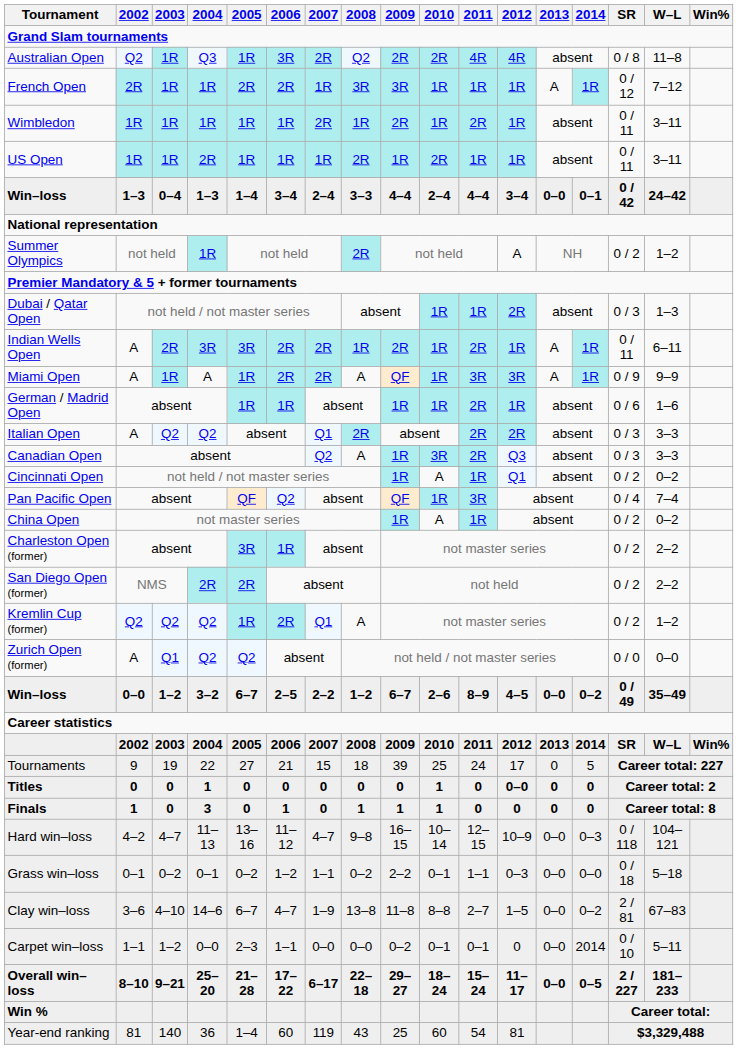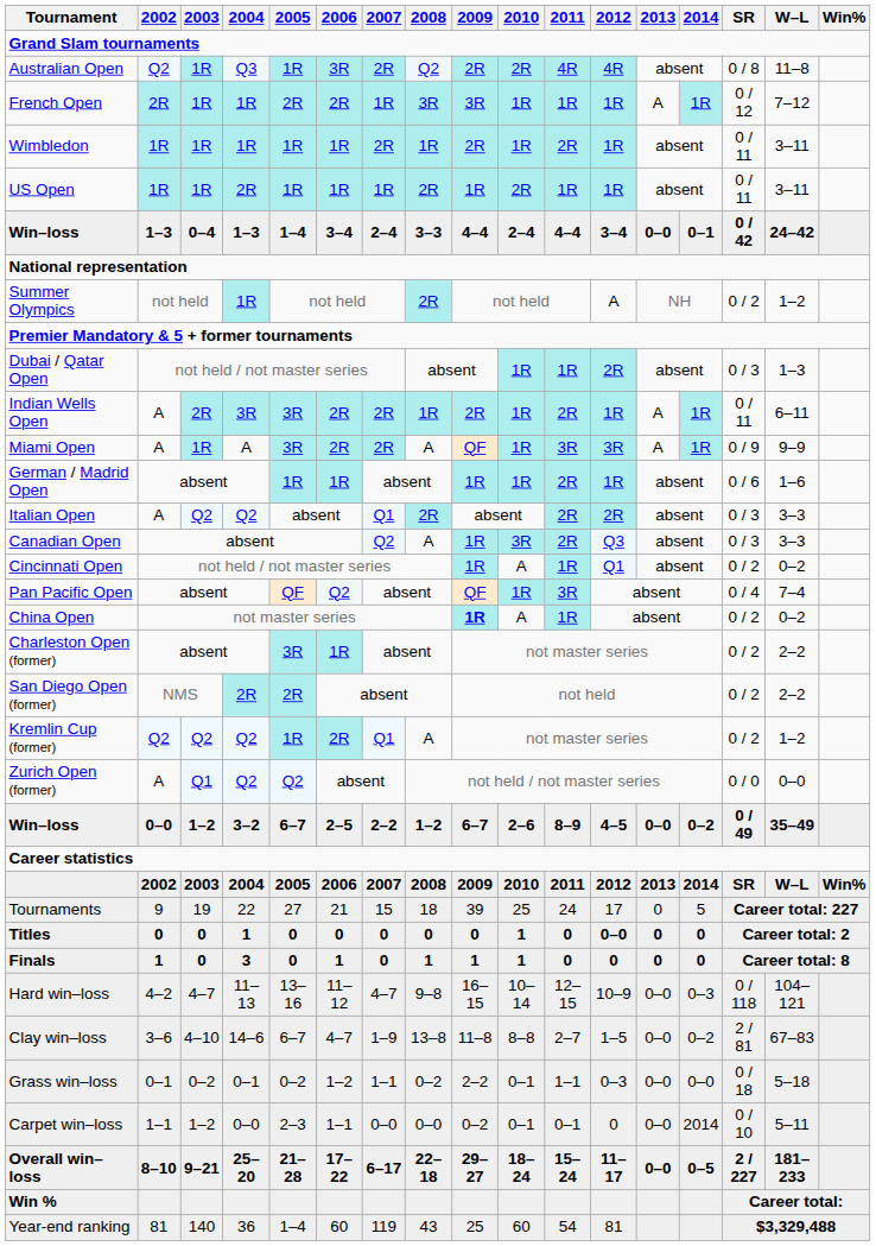 <table class=wikitable style=text-align:center>
 <tr>
 <th>Tournament</th>
 <th><a href='#'>2002</a></th>
 <th><a href='#'>2003</a></th>
 <th><a href='#'>2004</a></th>
 <th><a href='#'>2005</a></th>
 <th><a href='#'>2006</a></th>
 <th><a href='#'>2007</a></th>
 <th><a href='#'>2008</a></th>
 <th><a href='#'>2009</a></th>
 <th><a href='#'>2010</a></th>
 <th><a href='#'>2011</a></th>
 <th><a href='#'>2012</a></th>
 <th><a href='#'>2013</a></th>
 <th><a href='#'>2014</a></th>
 <th>SR</th>
 <th>W–L</th>
 <th>Win%</th>
 </tr>
 <tr>
 <td colspan="17" align="left"><strong><a href='#'>Grand Slam tournaments</a></strong></td>
 </tr>
 <tr>
 <td align=left><a href='#'>Australian Open</a></td>
 <td bgcolor="f0f8ff"><a href='#'>Q2</a></td>
 <td bgcolor=afeeee><a href='#'>1R</a></td>
 <td bgcolor="f0f8ff"><a href='#'>Q3</a></td>
 <td bgcolor=afeeee><a href='#'>1R</a></td>
 <td bgcolor=afeeee><a href='#'>3R</a></td>
 <td bgcolor=afeeee><a href='#'>2R</a></td>
 <td bgcolor="f0f8ff"><a href='#'>Q2</a></td>
 <td bgcolor=afeeee><a href='#'>2R</a></td>
 <td bgcolor=afeeee><a href='#'>2R</a></td>
 <td bgcolor=afeeee><a href='#'>4R</a></td>
 <td bgcolor=afeeee><a href='#'>4R</a></td>
 <td colspan="2">absent</td>
 <td>0 / 8</td>
 <td>11–8</td>
 <td></td>
 </tr>
 <tr>
 <td align=left><a href='#'>French Open</a></td>
 <td bgcolor=afeeee><a href='#'>2R</a></td>
 <td bgcolor=afeeee><a href='#'>1R</a></td>
 <td bgcolor=afeeee><a href='#'>1R</a></td>
 <td bgcolor=afeeee><a href='#'>2R</a></td>
 <td bgcolor=afeeee><a href='#'>2R</a></td>
 <td bgcolor=afeeee><a href='#'>1R</a></td>
 <td bgcolor=afeeee><a href='#'>3R</a></td>
 <td bgcolor=afeeee><a href='#'>3R</a></td>
 <td bgcolor=afeeee><a href='#'>1R</a></td>
 <td bgcolor=afeeee><a href='#'>1R</a></td>
 <td bgcolor=afeeee><a href='#'>1R</a></td>
 <td>A</td>
 <td bgcolor=afeeee><a href='#'>1R</a></td>
 <td>0 / 12</td>
 <td>7–12</td>
 <td></td>
 </tr>
 <tr>
 <td align=left><a href='#'>Wimbledon</a></td>
 <td bgcolor=afeeee><a href='#'>1R</a></td>
 <td bgcolor=afeeee><a href='#'>1R</a></td>
 <td bgcolor=afeeee><a href='#'>1R</a></td>
 <td bgcolor=afeeee><a href='#'>1R</a></td>
 <td bgcolor=afeeee><a href='#'>1R</a></td>
 <td bgcolor=afeeee><a href='#'>2R</a></td>
 <td bgcolor=afeeee><a href='#'>1R</a></td>
 <td bgcolor=afeeee><a href='#'>2R</a></td>
 <td bgcolor=afeeee><a href='#'>1R</a></td>
 <td bgcolor=afeeee><a href='#'>2R</a></td>
 <td bgcolor=afeeee><a href='#'>1R</a></td>
 <td colspan="2">absent</td>
 <td>0 / 11</td>
 <td>3–11</td>
 <td></td>
 </tr>
 <tr>
 <td align=left><a href='#'>US Open</a></td>
 <td bgcolor=afeeee><a href='#'>1R</a></td>
 <td bgcolor=afeeee><a href='#'>1R</a></td>
 <td bgcolor=afeeee><a href='#'>2R</a></td>
 <td bgcolor=afeeee><a href='#'>1R</a></td>
 <td bgcolor=afeeee><a href='#'>1R</a></td>
 <td bgcolor=afeeee><a href='#'>1R</a></td>
 <td bgcolor=afeeee><a href='#'>2R</a></td>
 <td bgcolor=afeeee><a href='#'>1R</a></td>
 <td bgcolor=afeeee><a href='#'>2R</a></td>
 <td bgcolor=afeeee><a href='#'>1R</a></td>
 <td bgcolor=afeeee><a href='#'>1R</a></td>
 <td colspan="2">absent</td>
 <td>0 / 11</td>
 <td>3–11</td>
 <td></td>
 </tr>
 <tr style=background:#efefef;font-weight:bold>
 <td style="text-align:left">Win–loss</td>
 <td>1–3</td>
 <td>0–4</td>
 <td>1–3</td>
 <td>1–4</td>
 <td>3–4</td>
 <td>2–4</td>
 <td>3–3</td>
 <td>4–4</td>
 <td>2–4</td>
 <td>4–4</td>
 <td>3–4</td>
 <td>0–0</td>
 <td>0–1</td>
 <td>0 / 42</td>
 <td>24–42</td>
 <td></td>
 </tr>
 <tr>
 <td colspan="17" align="left"><strong>National representation</strong></td>
 </tr>
 <tr>
 <td align=left><a href='#'>Summer Olympics</a></td>
 <td colspan=2 style=color:#767676>not held</td>
 <td bgcolor=afeeee><a href='#'>1R</a></td>
 <td colspan=3 style=color:#767676>not held</td>
 <td bgcolor=afeeee><a href='#'>2R</a></td>
 <td colspan=3 style=color:#767676>not held</td>
 <td>A</td>
 <td colspan="2" style=color:#767676>NH</td>
 <td>0 / 2</td>
 <td>1–2</td>
 <td></td>
 </tr>
 <tr>
 <td colspan="17" align="left"><strong><a href='#'>Premier Mandatory & 5</a> + former tournaments</strong></td>
 </tr>
 <tr>
 <td align="left"><a href='#'>Dubai</a> / <a href='#'>Qatar Open</a></td>
 <td colspan="6" style="color:#767676">not held / not master series</td>
 <td colspan="2">absent</td>
 <td bgcolor="afeeee"><a href='#'>1R</a></td>
 <td bgcolor="afeeee"><a href='#'>1R</a></td>
 <td bgcolor="afeeee"><a href='#'>2R</a></td>
 <td colspan="2">absent</td>
 <td>0 / 3</td>
 <td>1–3</td>
 <td></td>
 </tr>
 <tr>
 <td align="left"><a href='#'>Indian Wells Open</a></td>
 <td>A</td>
 <td bgcolor="afeeee"><a href='#'>2R</a></td>
 <td bgcolor="afeeee"><a href='#'>3R</a></td>
 <td bgcolor="afeeee"><a href='#'>3R</a></td>
 <td bgcolor="afeeee"><a href='#'>2R</a></td>
 <td bgcolor="afeeee"><a href='#'>2R</a></td>
 <td bgcolor="afeeee"><a href='#'>1R</a></td>
 <td bgcolor="afeeee"><a href='#'>2R</a></td>
 <td bgcolor="afeeee"><a href='#'>1R</a></td>
 <td bgcolor="afeeee"><a href='#'>2R</a></td>
 <td bgcolor="afeeee"><a href='#'>1R</a></td>
 <td>A</td>
 <td bgcolor=afeeee><a href='#'>1R</a></td>
 <td>0 / 11</td>
 <td>6–11</td>
 <td></td>
 </tr>
 <tr>
 <td align="left"><a href='#'>Miami Open</a></td>
 <td>A</td>
 <td bgcolor="afeeee"><a href='#'>1R</a></td>
 <td>A</td>
-<td bgcolor="afeeee"><a href='#'>1R</a></td>
+<td bgcolor="afeeee"><a href='#'>3R</a></td>
 <td bgcolor="afeeee"><a href='#'>2R</a></td>
 <td bgcolor="afeeee"><a href='#'>2R</a></td>
 <td>A</td>
 <td bgcolor="ffebcd"><a href='#'>QF</a></td>
 <td bgcolor="afeeee"><a href='#'>1R</a></td>
 <td bgcolor="afeeee"><a href='#'>3R</a></td>
 <td bgcolor="afeeee"><a href='#'>3R</a></td>
 <td>A</td>
 <td bgcolor=afeeee><a href='#'>1R</a></td>
 <td>0 / 9</td>
 <td>9–9</td>
 <td></td>
 </tr>
 <tr>
 <td align="left"><a href='#'>German</a> / <a href='#'>Madrid Open</a></td>
 <td colspan="3">absent</td>
 <td bgcolor=afeeee><a href='#'>1R</a></td>
 <td bgcolor=afeeee><a href='#'>1R</a></td>
 <td colspan="2">absent</td>
 <td bgcolor="afeeee"><a href='#'>1R</a></td>
 <td bgcolor="afeeee"><a href='#'>1R</a></td>
 <td bgcolor="afeeee"><a href='#'>2R</a></td>
 <td bgcolor="afeeee"><a href='#'>1R</a></td>
 <td colspan="2">absent</td>
 <td>0 / 6</td>
 <td>1–6</td>
 <td></td>
 </tr>
 <tr>
 <td align="left"><a href='#'>Italian Open</a></td>
 <td>A</td>
 <td bgcolor=f0f8ff><a href='#'>Q2</a></td>
 <td bgcolor=f0f8ff><a href='#'>Q2</a></td>
 <td colspan="2">absent</td>
 <td bgcolor=f0f8ff><a href='#'>Q1</a></td>
 <td bgcolor=afeeee><a href='#'>2R</a></td>
 <td colspan="2">absent</td>
 <td bgcolor=afeeee><a href='#'>2R</a></td>
 <td bgcolor="afeeee"><a href='#'>2R</a></td>
 <td colspan="2">absent</td>
 <td>0 / 3</td>
 <td>3–3</td>
 <td></td>
 </tr>
 <tr>
 <td align="left"><a href='#'>Canadian Open</a></td>
 <td colspan="5">absent</td>
 <td bgcolor=f0f8ff><a href='#'>Q2</a></td>
 <td>A</td>
 <td bgcolor="afeeee"><a href='#'>1R</a></td>
 <td bgcolor="afeeee"><a href='#'>3R</a></td>
 <td bgcolor="afeeee"><a href='#'>2R</a></td>
 <td bgcolor="f0f8ff"><a href='#'>Q3</a></td>
 <td colspan="2">absent</td>
 <td>0 / 3</td>
 <td>3–3</td>
 <td></td>
 </tr>
 <tr>
 <td align="left"><a href='#'>Cincinnati Open</a></td>
 <td colspan="7" style="color:#767676">not held / not master series</td>
 <td bgcolor="afeeee"><a href='#'>1R</a></td>
 <td>A</td>
 <td bgcolor="afeeee"><a href='#'>1R</a></td>
 <td bgcolor="f0f8ff"><a href='#'>Q1</a></td>
 <td colspan="2">absent</td>
 <td>0 / 2</td>
 <td>0–2</td>
 <td></td>
 </tr>
 <tr>
 <td align="left"><a href='#'>Pan Pacific Open</a></td>
 <td colspan="3">absent</td>
 <td bgcolor="ffebcd"><a href='#'>QF</a></td>
 <td bgcolor=f0f8ff><a href='#'>Q2</a></td>
 <td colspan="2">absent</td>
 <td bgcolor="ffebcd"><a href='#'>QF</a></td>
 <td bgcolor="afeeee"><a href='#'>1R</a></td>
 <td bgcolor="afeeee"><a href='#'>3R</a></td>
 <td colspan="3">absent</td>
 <td>0 / 4</td>
 <td>7–4</td>
 <td></td>
 </tr>
 <tr>
 <td align="left"><a href='#'>China Open</a></td>
 <td colspan="7" style="color:#767676">not master series</td>
-<td bgcolor="afeeee"><a href='#'>1R</a></td>
+<td bgcolor="afeeee"><strong><a href='#'>1R</a></strong></td>
 <td>A</td>
 <td bgcolor="afeeee"><a href='#'>1R</a></td>
 <td colspan="3">absent</td>
 <td>0 / 2</td>
 <td>0–2</td>
 <td></td>
 </tr>
 <tr>
 <td align="left"><a href='#'>Charleston Open</a> <small>(former)</small></td>
 <td colspan="3">absent</td>
 <td bgcolor="afeeee"><a href='#'>3R</a></td>
 <td bgcolor="afeeee"><a href='#'>1R</a></td>
 <td colspan="2">absent</td>
 <td colspan="6" style="color:#767676">not master series</td>
 <td>0 / 2</td>
 <td>2–2</td>
 <td></td>
 </tr>
 <tr>
 <td align="left"><a href='#'>San Diego Open</a> <small>(former)</small></td>
 <td colspan="2" style=color:#767676>NMS</td>
 <td bgcolor="afeeee"><a href='#'>2R</a></td>
 <td bgcolor="afeeee"><a href='#'>2R</a></td>
 <td colspan="3">absent</td>
 <td colspan="6" style="color:#767676">not held</td>
 <td>0 / 2</td>
 <td>2–2</td>
 <td></td>
 </tr>
 <tr>
 <td align="left"><a href='#'>Kremlin Cup</a> <small>(former)</small></td>
 <td bgcolor="f0f8ff"><a href='#'>Q2</a></td>
 <td bgcolor="f0f8ff"><a href='#'>Q2</a></td>
 <td bgcolor="f0f8ff"><a href='#'>Q2</a></td>
 <td bgcolor="afeeee"><a href='#'>1R</a></td>
 <td bgcolor="afeeee"><a href='#'>2R</a></td>
 <td bgcolor="f0f8ff"><a href='#'>Q1</a></td>
 <td>A</td>
 <td colspan="6" style=color:#767676>not master series</td>
 <td>0 / 2</td>
 <td>1–2</td>
 <td></td>
 </tr>
 <tr>
 <td align="left"><a href='#'>Zurich Open</a> <small>(former)</small></td>
 <td>A</td>
 <td bgcolor="f0f8ff"><a href='#'>Q1</a></td>
 <td bgcolor="f0f8ff"><a href='#'>Q2</a></td>
 <td bgcolor="f0f8ff"><a href='#'>Q2</a></td>
 <td colspan="2">absent</td>
 <td colspan="7" style="color:#767676">not held / not master series</td>
 <td>0 / 0</td>
 <td>0–0</td>
 <td></td>
 </tr>
 <tr style=background:#efefef;font-weight:bold>
 <td align=left>Win–loss</td>
 <td>0–0</td>
 <td>1–2</td>
 <td>3–2</td>
 <td>6–7</td>
 <td>2–5</td>
 <td>2–2</td>
 <td>1–2</td>
 <td>6–7</td>
 <td>2–6</td>
 <td>8–9</td>
 <td>4–5</td>
 <td>0–0</td>
 <td>0–2</td>
 <td>0 / 49</td>
 <td>35–49</td>
 <td></td>
 </tr>
 <tr>
 <td colspan="17" align="left"><strong>Career statistics</strong></td>
 </tr>
 <tr style=background:#efefef;font-weight:bold>
 <td></td>
 <td>2002</td>
 <td>2003</td>
 <td>2004</td>
 <td>2005</td>
 <td>2006</td>
 <td>2007</td>
 <td>2008</td>
 <td>2009</td>
 <td>2010</td>
 <td>2011</td>
 <td>2012</td>
 <td>2013</td>
 <td>2014</td>
 <td>SR</td>
 <td>W–L</td>
 <td>Win%</td>
 </tr>
 <tr bgcolor="efefef">
 <td align="left">Tournaments</td>
 <td>9</td>
 <td>19</td>
 <td>22</td>
 <td>27</td>
 <td>21</td>
 <td>15</td>
 <td>18</td>
 <td>39</td>
 <td>25</td>
 <td>24</td>
 <td>17</td>
 <td>0</td>
 <td>5</td>
 <td colspan="3"><strong>Career total: 227</strong></td>
 </tr>
 <tr style="background:#efefef;font-weight:bold">
 <td align="left">Titles</td>
 <td>0</td>
 <td>0</td>
 <td>1</td>
 <td>0</td>
 <td>0</td>
 <td>0</td>
 <td>0</td>
 <td>0</td>
 <td>1</td>
 <td>0</td>
 <td>0–0</td>
 <td>0</td>
 <td>0</td>
 <td colspan="3">Career total: 2</td>
 </tr>
 <tr style="background:#efefef;font-weight:bold">
 <td align="left">Finals</td>
 <td>1</td>
 <td>0</td>
 <td>3</td>
 <td>0</td>
 <td>1</td>
 <td>0</td>
 <td>1</td>
 <td>1</td>
 <td>1</td>
 <td>0</td>
 <td>0</td>
 <td>0</td>
 <td>0</td>
 <td colspan="3">Career total: 8</td>
 </tr>
 <tr bgcolor="efefef">
 <td align="left">Hard win–loss</td>
 <td>4–2</td>
 <td>4–7</td>
 <td>11–13</td>
 <td>13–16</td>
 <td>11–12</td>
 <td>4–7</td>
 <td>9–8</td>
 <td>16–15</td>
 <td>10–14</td>
 <td>12–15</td>
 <td>10–9</td>
 <td>0–0</td>
 <td>0–3</td>
 <td>0 / 118</td>
 <td>104–121</td>
 <td></td>
 </tr>
 <tr bgcolor="efefef">
+<td align="left">Clay win–loss</td>
+<td>3–6</td>
+<td>4–10</td>
+<td>14–6</td>
+<td>6–7</td>
+<td>4–7</td>
+<td>1–9</td>
+<td>13–8</td>
+<td>11–8</td>
+<td>8–8</td>
+<td>2–7</td>
+<td>1–5</td>
+<td>0–0</td>
+<td>0–2</td>
+<td>2 / 81</td>
+<td>67–83</td>
+<td></td>
+</tr>
+<tr bgcolor="efefef">
 <td align="left">Grass win–loss</td>
 <td>0–1</td>
 <td>0–2</td>
 <td>0–1</td>
 <td>0–2</td>
 <td>1–2</td>
 <td>1–1</td>
 <td>0–2</td>
 <td>2–2</td>
 <td>0–1</td>
 <td>1–1</td>
 <td>0–3</td>
 <td>0–0</td>
 <td>0–0</td>
 <td>0 / 18</td>
 <td>5–18</td>
-<td></td>
-</tr>
-<tr bgcolor="efefef">
-<td align="left">Clay win–loss</td>
-<td>3–6</td>
-<td>4–10</td>
-<td>14–6</td>
-<td>6–7</td>
-<td>4–7</td>
-<td>1–9</td>
-<td>13–8</td>
-<td>11–8</td>
-<td>8–8</td>
-<td>2–7</td>
-<td>1–5</td>
-<td>0–0</td>
-<td>0–2</td>
-<td>2 / 81</td>
-<td>67–83</td>
 <td></td>
 </tr>
 <tr bgcolor="efefef">
 <td align="left">Carpet win–loss</td>
 <td>1–1</td>
 <td>1–2</td>
 <td>0–0</td>
 <td>2–3</td>
 <td>1–1</td>
 <td>0–0</td>
 <td>0–0</td>
 <td>0–2</td>
 <td>0–1</td>
 <td>0–1</td>
 <td>0</td>
 <td>0–0</td>
 <td>2014</td>
 <td>0 / 10</td>
 <td>5–11</td>
 <td></td>
 </tr>
 <tr style="background:#efefef;font-weight:bold">
 <td align="left">Overall win–loss</td>
 <td>8–10</td>
 <td>9–21</td>
 <td>25–20</td>
 <td>21–28</td>
 <td>17–22</td>
 <td>6–17</td>
 <td>22–18</td>
 <td>29–27</td>
 <td>18–24</td>
 <td>15–24</td>
 <td>11–17</td>
 <td>0–0</td>
 <td>0–5</td>
 <td>2 / 227</td>
 <td>181–233</td>
 <td></td>
 </tr>
 <tr style="background:#efefef;font-weight:bold">
 <td align="left">Win %</td>
 <td></td>
 <td></td>
 <td></td>
 <td></td>
 <td></td>
 <td></td>
 <td></td>
 <td></td>
 <td></td>
 <td></td>
 <td></td>
 <td></td>
 <td></td>
 <td colspan="3">Career total: </td>
 </tr>
 <tr bgcolor="efefef">
 <td align="left">Year-end ranking</td>
 <td>81</td>
 <td>140</td>
 <td>36</td>
 <td>1–4</td>
 <td>60</td>
 <td>119</td>
 <td>43</td>
 <td>25</td>
 <td>60</td>
 <td>54</td>
 <td>81</td>
 <td></td>
 <td></td>
 <td colspan="3"><strong>$3,329,488</strong></td>
 </tr>
 </table>
